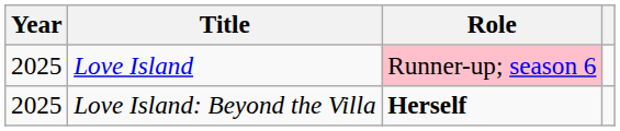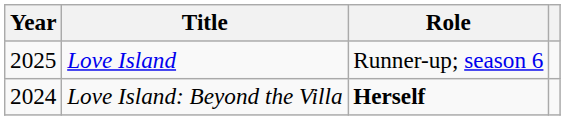 <table class="wikitable">
 <tr>
 <th>Year</th>
 <th>Title</th>
 <th>Role</th>
 <th></th>
 </tr>
 <tr>
 <td>2025</td>
 <td><a href='#'><em>Love Island</em></a></td>
-<td style="background: pink;">Runner-up; <a href='#'>season 6</a></td>
+<td>Runner-up; <a href='#'>season 6</a></td>
 <td align="center"></td>
 </tr>
 <tr>
-<td>2025</td>
+<td>2024</td>
 <td><em>Love Island: Beyond the Villa</em></td>
 <td><strong>Herself</strong></td>
 <td></td>
 </tr>
 </table>
